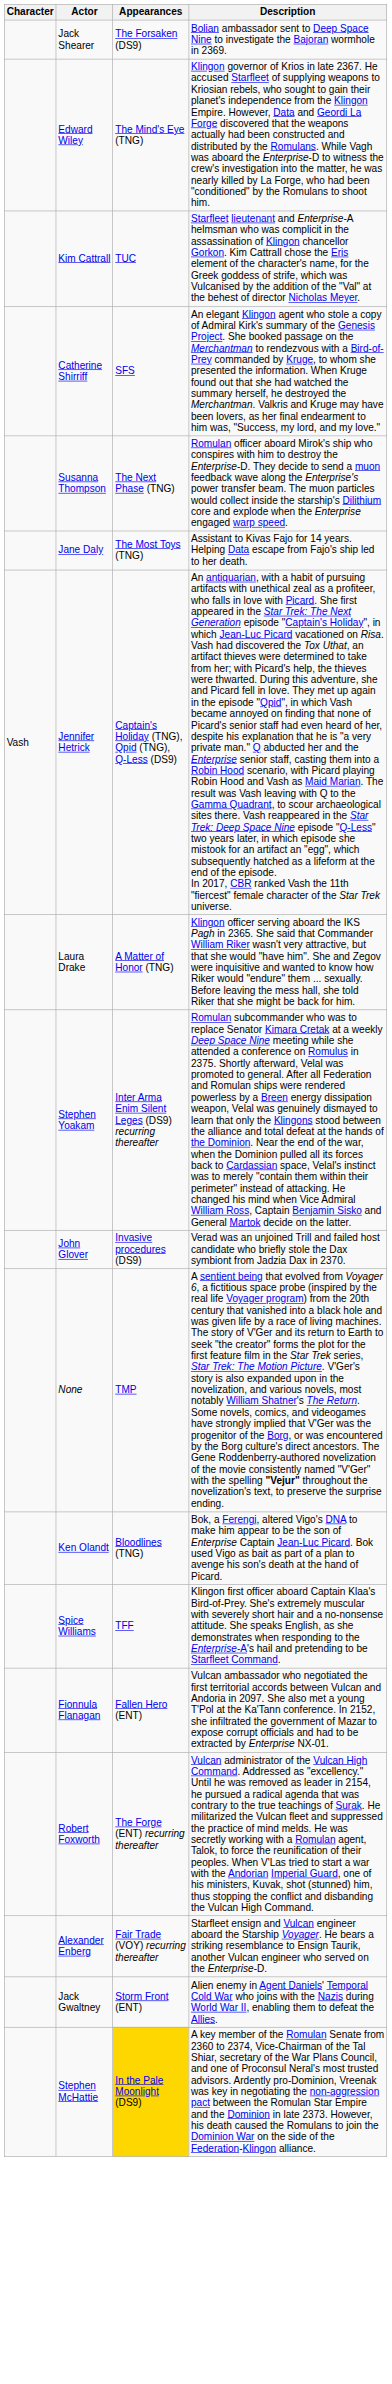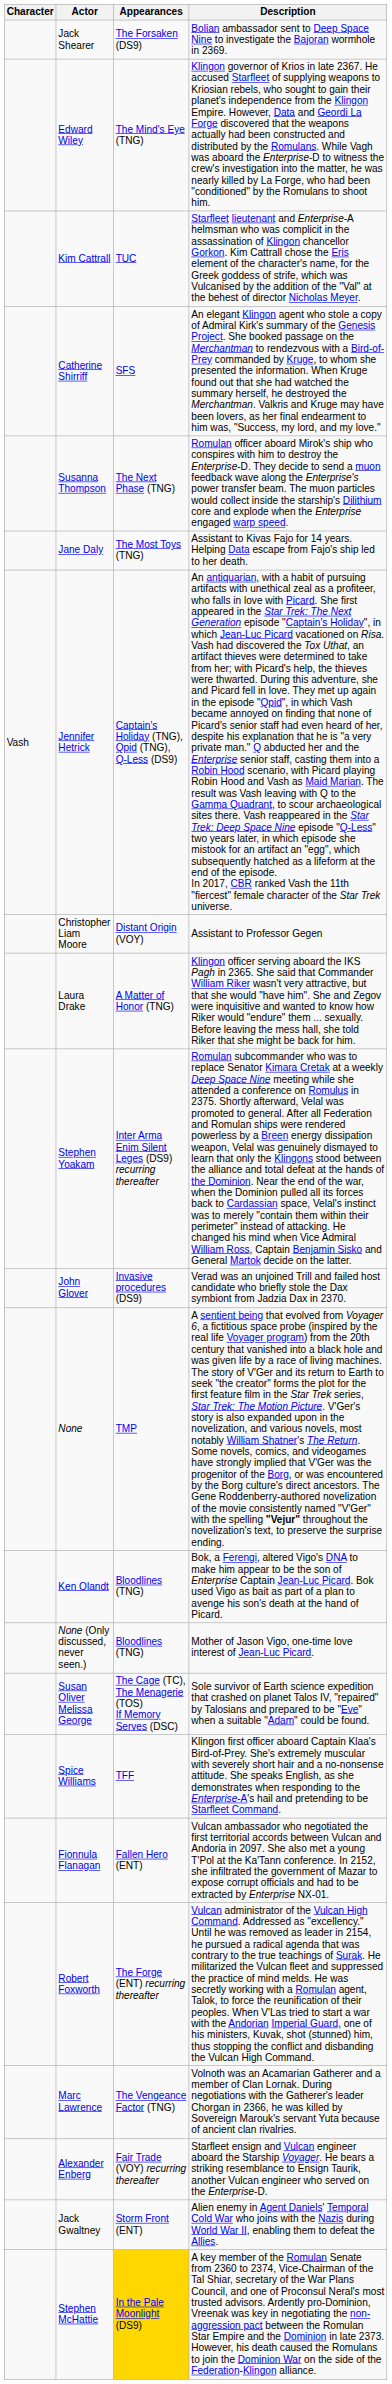 <table class="wikitable">
 <tr>
 <th width="10%">Character</th>
 <th width="15%">Actor</th>
 <th width="20%">Appearances</th>
 <th width="55%">Description</th>
 </tr>
 <tr>
 <td></td>
 <td>Jack Shearer</td>
 <td><a href='#'>The Forsaken</a> (DS9)</td>
 <td><a href='#'>Bolian</a> ambassador sent to <a href='#'>Deep Space Nine</a> to investigate the <a href='#'>Bajoran</a> wormhole in 2369.</td>
 </tr>
 <tr>
 <td></td>
 <td><a href='#'>Edward Wiley</a></td>
 <td><a href='#'>The Mind's Eye</a> (TNG)</td>
 <td><a href='#'>Klingon</a> governor of Krios in late 2367. He accused <a href='#'>Starfleet</a> of supplying weapons to Kriosian rebels, who sought to gain their planet's independence from the <a href='#'>Klingon</a> Empire. However, <a href='#'>Data</a> and <a href='#'>Geordi La Forge</a> discovered that the weapons actually had been constructed and distributed by the <a href='#'>Romulans</a>. While Vagh was aboard the <em>Enterprise</em>-D to witness the crew's investigation into the matter, he was nearly killed by La Forge, who had been "conditioned" by the Romulans to shoot him.</td>
 </tr>
 <tr>
 <td></td>
 <td><a href='#'>Kim Cattrall</a></td>
 <td><a href='#'>TUC</a></td>
 <td><a href='#'>Starfleet</a> <a href='#'>lieutenant</a> and <em>Enterprise</em>-A helmsman who was complicit in the assassination of <a href='#'>Klingon</a> chancellor <a href='#'>Gorkon</a>. Kim Cattrall chose the <a href='#'>Eris</a> element of the character's name, for the Greek goddess of strife, which was Vulcanised by the addition of the "Val" at the behest of director <a href='#'>Nicholas Meyer</a>.</td>
 </tr>
 <tr>
 <td></td>
 <td><a href='#'>Catherine Shirriff</a></td>
 <td><a href='#'>SFS</a></td>
 <td>An elegant <a href='#'>Klingon</a> agent who stole a copy of Admiral Kirk's summary of the <a href='#'>Genesis Project</a>. She booked passage on the <em><a href='#'>Merchantman</a></em> to rendezvous with a <a href='#'>Bird-of-Prey</a> commanded by <a href='#'>Kruge</a>, to whom she presented the information. When Kruge found out that she had watched the summary herself, he destroyed the <em>Merchantman</em>. Valkris and Kruge may have been lovers, as her final endearment to him was, "Success, my lord, and my love."</td>
 </tr>
 <tr>
 <td></td>
 <td><a href='#'>Susanna Thompson</a></td>
 <td><a href='#'>The Next Phase</a> (TNG)</td>
 <td><a href='#'>Romulan</a> officer aboard Mirok's ship who conspires with him to destroy the <em>Enterprise</em>-D. They decide to send a <a href='#'>muon</a> feedback wave along the <em>Enterprise's</em> power transfer beam. The muon particles would collect inside the starship's <a href='#'>Dilithium</a> core and explode when the <em>Enterprise</em> engaged <a href='#'>warp speed</a>.</td>
 </tr>
 <tr>
 <td></td>
 <td><a href='#'>Jane Daly</a></td>
 <td><a href='#'>The Most Toys</a> (TNG)</td>
 <td>Assistant to Kivas Fajo for 14 years. Helping <a href='#'>Data</a> escape from Fajo's ship led to her death.</td>
 </tr>
 <tr>
 <td>Vash</td>
 <td><a href='#'>Jennifer Hetrick</a></td>
 <td><a href='#'>Captain's Holiday</a> (TNG),<br><a href='#'>Qpid</a> (TNG),<br><a href='#'>Q-Less</a> (DS9)</td>
 <td>An <a href='#'>antiquarian</a>, with a habit of pursuing artifacts with unethical zeal as a profiteer, who falls in love with <a href='#'>Picard</a>. She first appeared in the <em><a href='#'>Star Trek: The Next Generation</a></em> episode "<a href='#'>Captain's Holiday</a>", in which <a href='#'>Jean-Luc Picard</a> vacationed on <em>Risa</em>. Vash had discovered the <em>Tox Uthat</em>, an artifact thieves were determined to take from her; with Picard's help, the thieves were thwarted. During this adventure, she and Picard fell in love. They met up again in the episode "<a href='#'>Qpid</a>", in which Vash became annoyed on finding that none of Picard's senior staff had even heard of her, despite his explanation that he is "a very private man." <a href='#'>Q</a> abducted her and the <em><a href='#'>Enterprise</a></em> senior staff, casting them into a <a href='#'>Robin Hood</a> scenario, with Picard playing Robin Hood and Vash as <a href='#'>Maid Marian</a>. The result was Vash leaving with Q to the <a href='#'>Gamma Quadrant</a>, to scour archaeological sites there. Vash reappeared in the <em><a href='#'>Star Trek: Deep Space Nine</a></em> episode "<a href='#'>Q-Less</a>" two years later, in which episode she mistook for an artifact an "egg", which subsequently hatched as a lifeform at the end of the episode.<br>In 2017, <a href='#'>CBR</a> ranked Vash the 11th "fiercest" female character of the <em>Star Trek</em> universe.</td>
 </tr>
 <tr>
 <td></td>
+<td>Christopher Liam Moore</td>
+<td><a href='#'>Distant Origin</a> (VOY)</td>
+<td>Assistant to Professor Gegen</td>
+</tr>
+<tr>
+<td></td>
 <td>Laura Drake</td>
 <td><a href='#'>A Matter of Honor</a> (TNG)</td>
 <td><a href='#'>Klingon</a> officer serving aboard the IKS <em>Pagh</em> in 2365. She said that Commander <a href='#'>William Riker</a> wasn't very attractive, but that she would "have him". She and Zegov were inquisitive and wanted to know how Riker would "endure" them ... sexually. Before leaving the mess hall, she told Riker that she might be back for him.</td>
 </tr>
 <tr>
 <td></td>
 <td><a href='#'>Stephen Yoakam</a></td>
 <td><a href='#'>Inter Arma Enim Silent Leges</a> (DS9)<br><em>recurring thereafter</em></td>
 <td><a href='#'>Romulan</a> subcommander who was to replace Senator <a href='#'>Kimara Cretak</a> at a weekly <em><a href='#'>Deep Space Nine</a></em> meeting while she attended a conference on <a href='#'>Romulus</a> in 2375. Shortly afterward, Velal was promoted to general. After all Federation and Romulan ships were rendered powerless by a <a href='#'>Breen</a> energy dissipation weapon, Velal was genuinely dismayed to learn that only the <a href='#'>Klingons</a> stood between the alliance and total defeat at the hands of <a href='#'>the Dominion</a>. Near the end of the war, when the Dominion pulled all its forces back to <a href='#'>Cardassian</a> space, Velal's instinct was to merely "contain them within their perimeter" instead of attacking. He changed his mind when Vice Admiral <a href='#'>William Ross</a>, Captain <a href='#'>Benjamin Sisko</a> and General <a href='#'>Martok</a> decide on the latter.</td>
 </tr>
 <tr>
 <td></td>
 <td><a href='#'>John Glover</a></td>
 <td><a href='#'>Invasive procedures</a> (DS9)</td>
 <td>Verad was an unjoined Trill and failed host candidate who briefly stole the Dax symbiont from Jadzia Dax in 2370.</td>
 </tr>
 <tr>
 <td></td>
 <td><em>None</em></td>
 <td><a href='#'>TMP</a></td>
 <td>A <a href='#'>sentient being</a> that evolved from <em>Voyager 6</em>, a fictitious space probe (inspired by the real life <a href='#'>Voyager program</a>) from the 20th century that vanished into a black hole and was given life by a race of living machines. The story of V'Ger and its return to Earth to seek "the creator" forms the plot for the first feature film in the <em>Star Trek</em> series, <em><a href='#'>Star Trek: The Motion Picture</a></em>. V'Ger's story is also expanded upon in the novelization, and various novels, most notably <a href='#'>William Shatner</a>'s <em><a href='#'>The Return</a></em>. Some novels, comics, and videogames have strongly implied that V'Ger was the progenitor of the <a href='#'>Borg</a>, or was encountered by the Borg culture's direct ancestors. The Gene Roddenberry-authored novelization of the movie consistently named "V'Ger" with the spelling <strong>"Vejur"</strong> throughout the novelization's text, to preserve the surprise ending.</td>
 </tr>
 <tr>
 <td></td>
 <td><a href='#'>Ken Olandt</a></td>
 <td><a href='#'>Bloodlines</a> (TNG)</td>
 <td>Bok, a <a href='#'>Ferengi</a>, altered Vigo's <a href='#'>DNA</a> to make him appear to be the son of <em>Enterprise</em> Captain <a href='#'>Jean-Luc Picard</a>. Bok used Vigo as bait as part of a plan to avenge his son's death at the hand of Picard.</td>
 </tr>
 <tr>
 <td></td>
+<td><em>None</em> (Only discussed, never seen.)</td>
+<td><a href='#'>Bloodlines</a> (TNG)</td>
+<td>Mother of Jason Vigo, one-time love interest of <a href='#'>Jean-Luc Picard</a>.</td>
+</tr>
+<tr>
+<td></td>
+<td><a href='#'>Susan Oliver</a><br><a href='#'>Melissa George</a></td>
+<td><a href='#'>The Cage</a> (TC),<br><a href='#'>The Menagerie</a> (TOS)<br><a href='#'>If Memory Serves</a> (DSC)</td>
+<td>Sole survivor of Earth science expedition that crashed on planet Talos IV, "repaired" by Talosians and prepared to be "<a href='#'>Eve</a>" when a suitable "<a href='#'>Adam</a>" could be found.</td>
+</tr>
+<tr>
+<td></td>
 <td><a href='#'>Spice Williams</a></td>
 <td><a href='#'>TFF</a></td>
 <td>Klingon first officer aboard Captain Klaa's Bird-of-Prey. She's extremely muscular with severely short hair and a no-nonsense attitude. She speaks English, as she demonstrates when responding to the <a href='#'><em>Enterprise</em>-A</a>'s hail and pretending to be <a href='#'>Starfleet Command</a>.</td>
 </tr>
 <tr>
 <td></td>
 <td><a href='#'>Fionnula Flanagan</a></td>
 <td><a href='#'>Fallen Hero</a> (ENT)</td>
 <td>Vulcan ambassador who negotiated the first territorial accords between Vulcan and Andoria in 2097. She also met a young T'Pol at the Ka'Tann conference. In 2152, she infiltrated the government of Mazar to expose corrupt officials and had to be extracted by <em>Enterprise</em> NX-01.</td>
 </tr>
 <tr>
 <td></td>
 <td><a href='#'>Robert Foxworth</a></td>
 <td><a href='#'>The Forge</a> (ENT) <em>recurring thereafter</em></td>
 <td><a href='#'>Vulcan</a> administrator of the <a href='#'>Vulcan High Command</a>. Addressed as "excellency." Until he was removed as leader in 2154, he pursued a radical agenda that was contrary to the true teachings of <a href='#'>Surak</a>. He militarized the Vulcan fleet and suppressed the practice of mind melds. He was secretly working with a <a href='#'>Romulan</a> agent, Talok, to force the reunification of their peoples. When V'Las tried to start a war with the <a href='#'>Andorian</a> <a href='#'>Imperial Guard</a>, one of his ministers, Kuvak, shot (stunned) him, thus stopping the conflict and disbanding the Vulcan High Command.</td>
+</tr>
+<tr>
+<td></td>
+<td><a href='#'>Marc Lawrence</a></td>
+<td><a href='#'>The Vengeance Factor</a> (TNG)</td>
+<td>Volnoth was an Acamarian Gatherer and a member of Clan Lornak. During negotiations with the Gatherer's leader Chorgan in 2366, he was killed by Sovereign Marouk's servant Yuta because of ancient clan rivalries.</td>
 </tr>
 <tr>
 <td></td>
 <td><a href='#'>Alexander Enberg</a></td>
 <td><a href='#'>Fair Trade</a> (VOY) <em>recurring thereafter</em></td>
 <td>Starfleet ensign and <a href='#'>Vulcan</a> engineer aboard the Starship <em><a href='#'>Voyager</a></em>. He bears a striking resemblance to Ensign Taurik, another Vulcan engineer who served on the <em>Enterprise</em>-D.</td>
 </tr>
 <tr>
 <td></td>
 <td>Jack Gwaltney</td>
 <td><a href='#'>Storm Front</a> (ENT)</td>
 <td>Alien enemy in <a href='#'>Agent Daniels</a>' <a href='#'>Temporal Cold War</a> who joins with the <a href='#'>Nazis</a> during <a href='#'>World War II</a>, enabling them to defeat the <a href='#'>Allies</a>.</td>
 </tr>
 <tr>
 <td></td>
 <td><a href='#'>Stephen McHattie</a></td>
 <td style="background: gold;"><a href='#'>In the Pale Moonlight</a> (DS9)</td>
 <td>A key member of the <a href='#'>Romulan</a> Senate from 2360 to 2374, Vice-Chairman of the Tal Shiar, secretary of the War Plans Council, and one of Proconsul Neral's most trusted advisors. Ardently pro-Dominion, Vreenak was key in negotiating the <a href='#'>non-aggression pact</a> between the Romulan Star Empire and the <a href='#'>Dominion</a> in late 2373. However, his death caused the Romulans to join the <a href='#'>Dominion War</a> on the side of the <a href='#'>Federation</a>-<a href='#'>Klingon</a> alliance.</td>
 </tr>
 </table>
